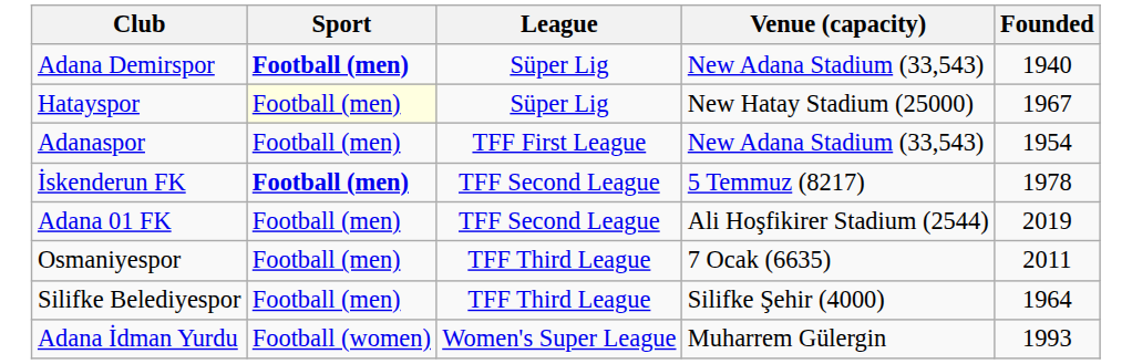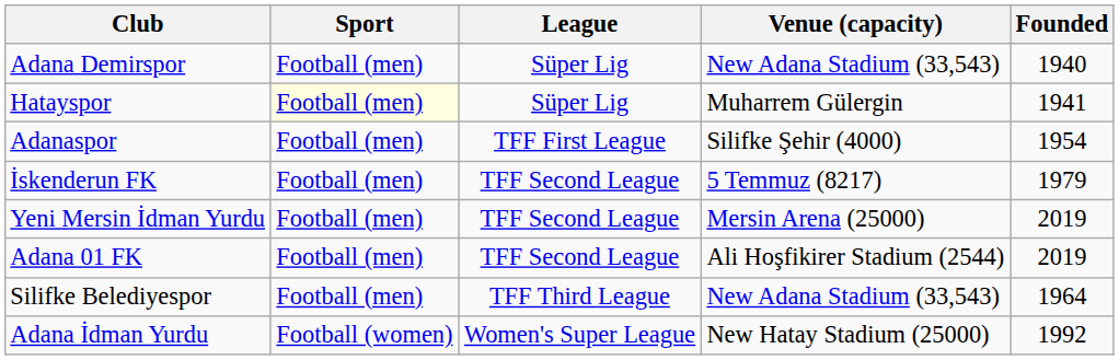 <table class="wikitable sortable" style="margin:1em auto;">
 <tr>
 <th>Club</th>
 <th>Sport</th>
 <th>League</th>
 <th>Venue (capacity)</th>
 <th>Founded</th>
 </tr>
 <tr>
 <td><a href='#'>Adana Demirspor</a></td>
-<td><strong><a href='#'>Football (men)</a></strong></td>
+<td><a href='#'>Football (men)</a></td>
 <td style="text-align:center;"><a href='#'>Süper Lig</a></td>
 <td><a href='#'>New Adana Stadium</a> (33,543)</td>
 <td align=center>1940</td>
 </tr>
 <tr>
 <td><a href='#'>Hatayspor</a></td>
 <td style="background: lightyellow;"><a href='#'>Football (men)</a></td>
 <td style="text-align:center;"><a href='#'>Süper Lig</a></td>
-<td>New Hatay Stadium (25000)</td>
-<td align=center>1967</td>
+<td>Muharrem Gülergin</td>
+<td align=center>1941</td>
 </tr>
 <tr>
 <td><a href='#'>Adanaspor</a></td>
 <td><a href='#'>Football (men)</a></td>
 <td style="text-align:center;"><a href='#'>TFF First League</a></td>
-<td><a href='#'>New Adana Stadium</a> (33,543)</td>
+<td>Silifke Şehir (4000)</td>
 <td align=center>1954</td>
 </tr>
 <tr>
 <td><a href='#'>İskenderun FK</a></td>
-<td><strong><a href='#'>Football (men)</a></strong></td>
+<td><a href='#'>Football (men)</a></td>
 <td style="text-align:center;"><a href='#'>TFF Second League</a></td>
 <td><a href='#'>5 Temmuz</a> (8217)</td>
-<td align=center>1978</td>
+<td align=center>1979</td>
+</tr>
+<tr>
+<td><a href='#'>Yeni Mersin İdman Yurdu</a></td>
+<td><a href='#'>Football (men)</a></td>
+<td style="text-align:center;"><a href='#'>TFF Second League</a></td>
+<td><a href='#'>Mersin Arena</a> (25000)</td>
+<td align=center>2019</td>
 </tr>
 <tr>
 <td><a href='#'>Adana 01 FK</a></td>
 <td><a href='#'>Football (men)</a></td>
 <td style="text-align:center;"><a href='#'>TFF Second League</a></td>
 <td>Ali Hoşfikirer Stadium (2544)</td>
 <td align=center>2019</td>
 </tr>
 <tr>
-<td>Osmaniyespor</td>
-<td><a href='#'>Football (men)</a></td>
-<td style="text-align:center;"><a href='#'>TFF Third League</a></td>
-<td>7 Ocak (6635)</td>
-<td align=center>2011</td>
-</tr>
-<tr>
 <td>Silifke Belediyespor</td>
 <td><a href='#'>Football (men)</a></td>
 <td style="text-align:center;"><a href='#'>TFF Third League</a></td>
-<td>Silifke Şehir (4000)</td>
+<td><a href='#'>New Adana Stadium</a> (33,543)</td>
 <td align=center>1964</td>
 </tr>
 <tr>
 <td><a href='#'>Adana İdman Yurdu</a></td>
 <td><a href='#'>Football (women)</a></td>
 <td style="text-align:center;"><a href='#'>Women's Super League</a></td>
-<td>Muharrem Gülergin</td>
-<td align=center>1993</td>
+<td>New Hatay Stadium (25000)</td>
+<td align=center>1992</td>
 </tr>
 </table>
